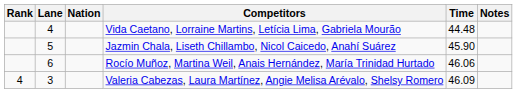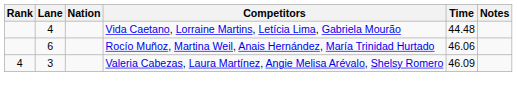 <table class="wikitable sortable" style="text-align:center; font-size:95%">
 <tr>
 <th>Rank</th>
 <th>Lane</th>
 <th>Nation</th>
 <th>Competitors</th>
 <th>Time</th>
 <th>Notes</th>
 </tr>
 <tr>
 <td></td>
 <td>4</td>
 <td align=left></td>
 <td align=left><a href='#'>Vida Caetano</a>, <a href='#'>Lorraine Martins</a>, <a href='#'>Letícia Lima</a>, <a href='#'>Gabriela Mourão</a></td>
 <td>44.48</td>
 <td></td>
 </tr>
 <tr>
 <td></td>
-<td>5</td>
-<td align=left></td>
-<td align=left><a href='#'>Jazmin Chala</a>, <a href='#'>Liseth Chillambo</a>, <a href='#'>Nicol Caicedo</a>, <a href='#'>Anahí Suárez</a></td>
-<td>45.90</td>
-<td></td>
-</tr>
-<tr>
-<td></td>
 <td>6</td>
 <td align=left></td>
 <td align=left><a href='#'>Rocío Muñoz</a>, <a href='#'>Martina Weil</a>, <a href='#'>Anais Hernández</a>, <a href='#'>María Trinidad Hurtado</a></td>
 <td>46.06</td>
 <td></td>
 </tr>
 <tr>
 <td>4</td>
 <td>3</td>
 <td align=left></td>
 <td align=left><a href='#'>Valeria Cabezas</a>, <a href='#'>Laura Martínez</a>, <a href='#'>Angie Melisa Arévalo</a>, <a href='#'>Shelsy Romero</a></td>
 <td>46.09</td>
 <td></td>
 </tr>
 </table>
